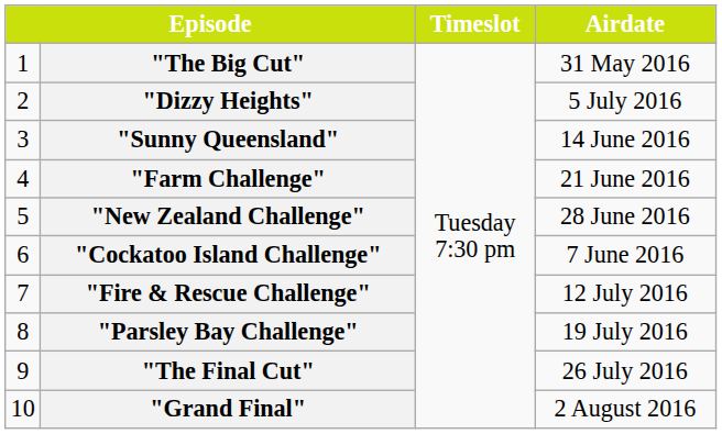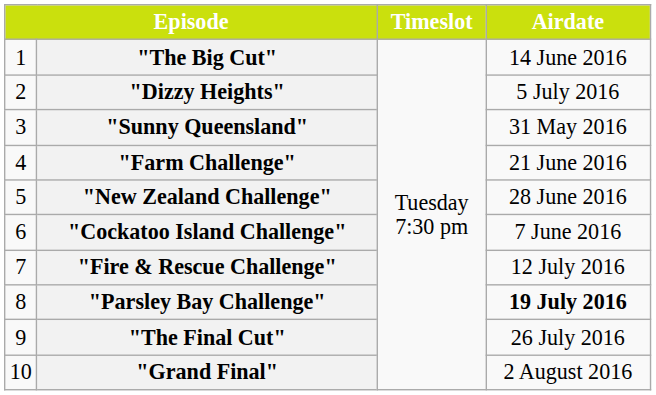 <table class="wikitable plainrowheaders" style="text-align: center">
 <tr>
 <th scope="col" style="background:#CAE00D; color:white;" colspan="2">Episode</th>
 <th scope="col" style="background:#CAE00D; color:white;">Timeslot</th>
 <th scope="col" style="background:#CAE00D; color:white;">Airdate</th>
 </tr>
 <tr>
 <td style="width:05%;">1</td>
 <th scope="row" style="text-align:center">"The Big Cut"</th>
 <td rowspan="10">Tuesday<br>7:30 pm</td>
-<td>31 May 2016</td>
+<td>14 June 2016</td>
 </tr>
 <tr>
 <td style="width:05%;">2</td>
 <th scope="row" style="text-align:center">"Dizzy Heights"</th>
 <td>5 July 2016</td>
 </tr>
 <tr>
 <td style="width:05%;">3</td>
 <th scope="row" style="text-align:center">"Sunny Queensland"</th>
-<td>14 June 2016</td>
+<td>31 May 2016</td>
 </tr>
 <tr>
 <td style="width:05%;">4</td>
 <th scope="row" style="text-align:center">"Farm Challenge"</th>
 <td>21 June 2016</td>
 </tr>
 <tr>
 <td style="width:05%;">5</td>
 <th scope="row" style="text-align:center">"New Zealand Challenge"</th>
 <td>28 June 2016</td>
 </tr>
 <tr>
 <td style="width:05%;">6</td>
 <th scope="row" style="text-align:center">"Cockatoo Island Challenge"</th>
 <td>7 June 2016</td>
 </tr>
 <tr>
 <td style="width:05%;">7</td>
 <th scope="row" style="text-align:center">"Fire & Rescue Challenge"</th>
 <td>12 July 2016</td>
 </tr>
 <tr>
 <td style="width:05%;">8</td>
 <th scope="row" style="text-align:center">"Parsley Bay Challenge"</th>
-<td>19 July 2016</td>
+<td><strong>19 July 2016</strong></td>
 </tr>
 <tr>
 <td style="width:05%;">9</td>
 <th scope="row" style="text-align:center">"The Final Cut"</th>
 <td>26 July 2016</td>
 </tr>
 <tr>
 <td style="width:05%;">10</td>
 <th scope="row" style="text-align:center">"Grand Final"</th>
 <td>2 August 2016</td>
 </tr>
 </table>
